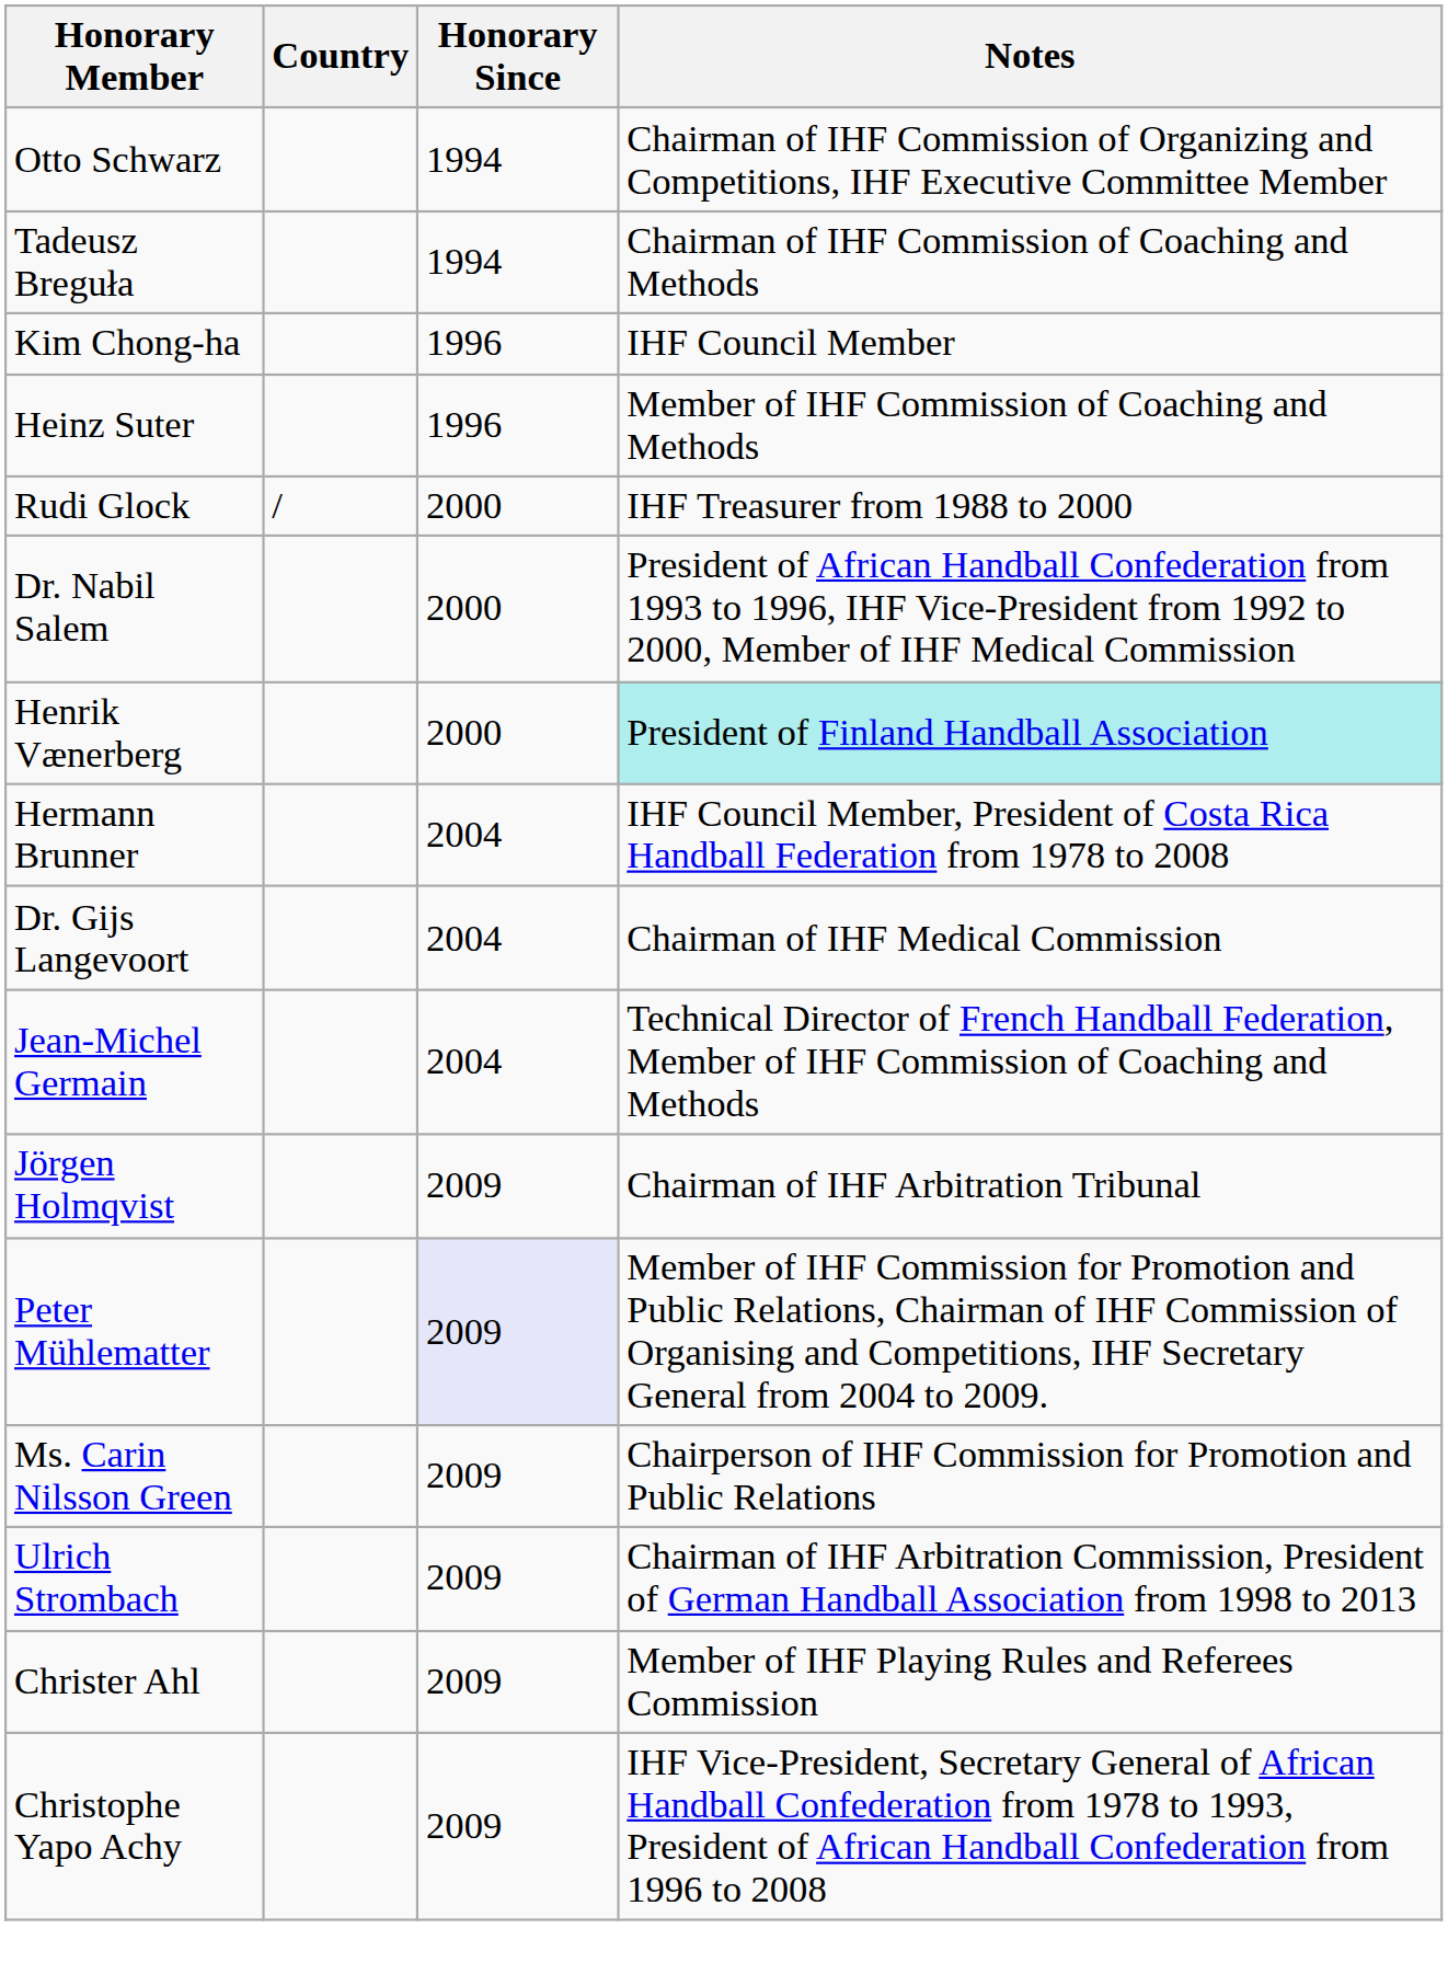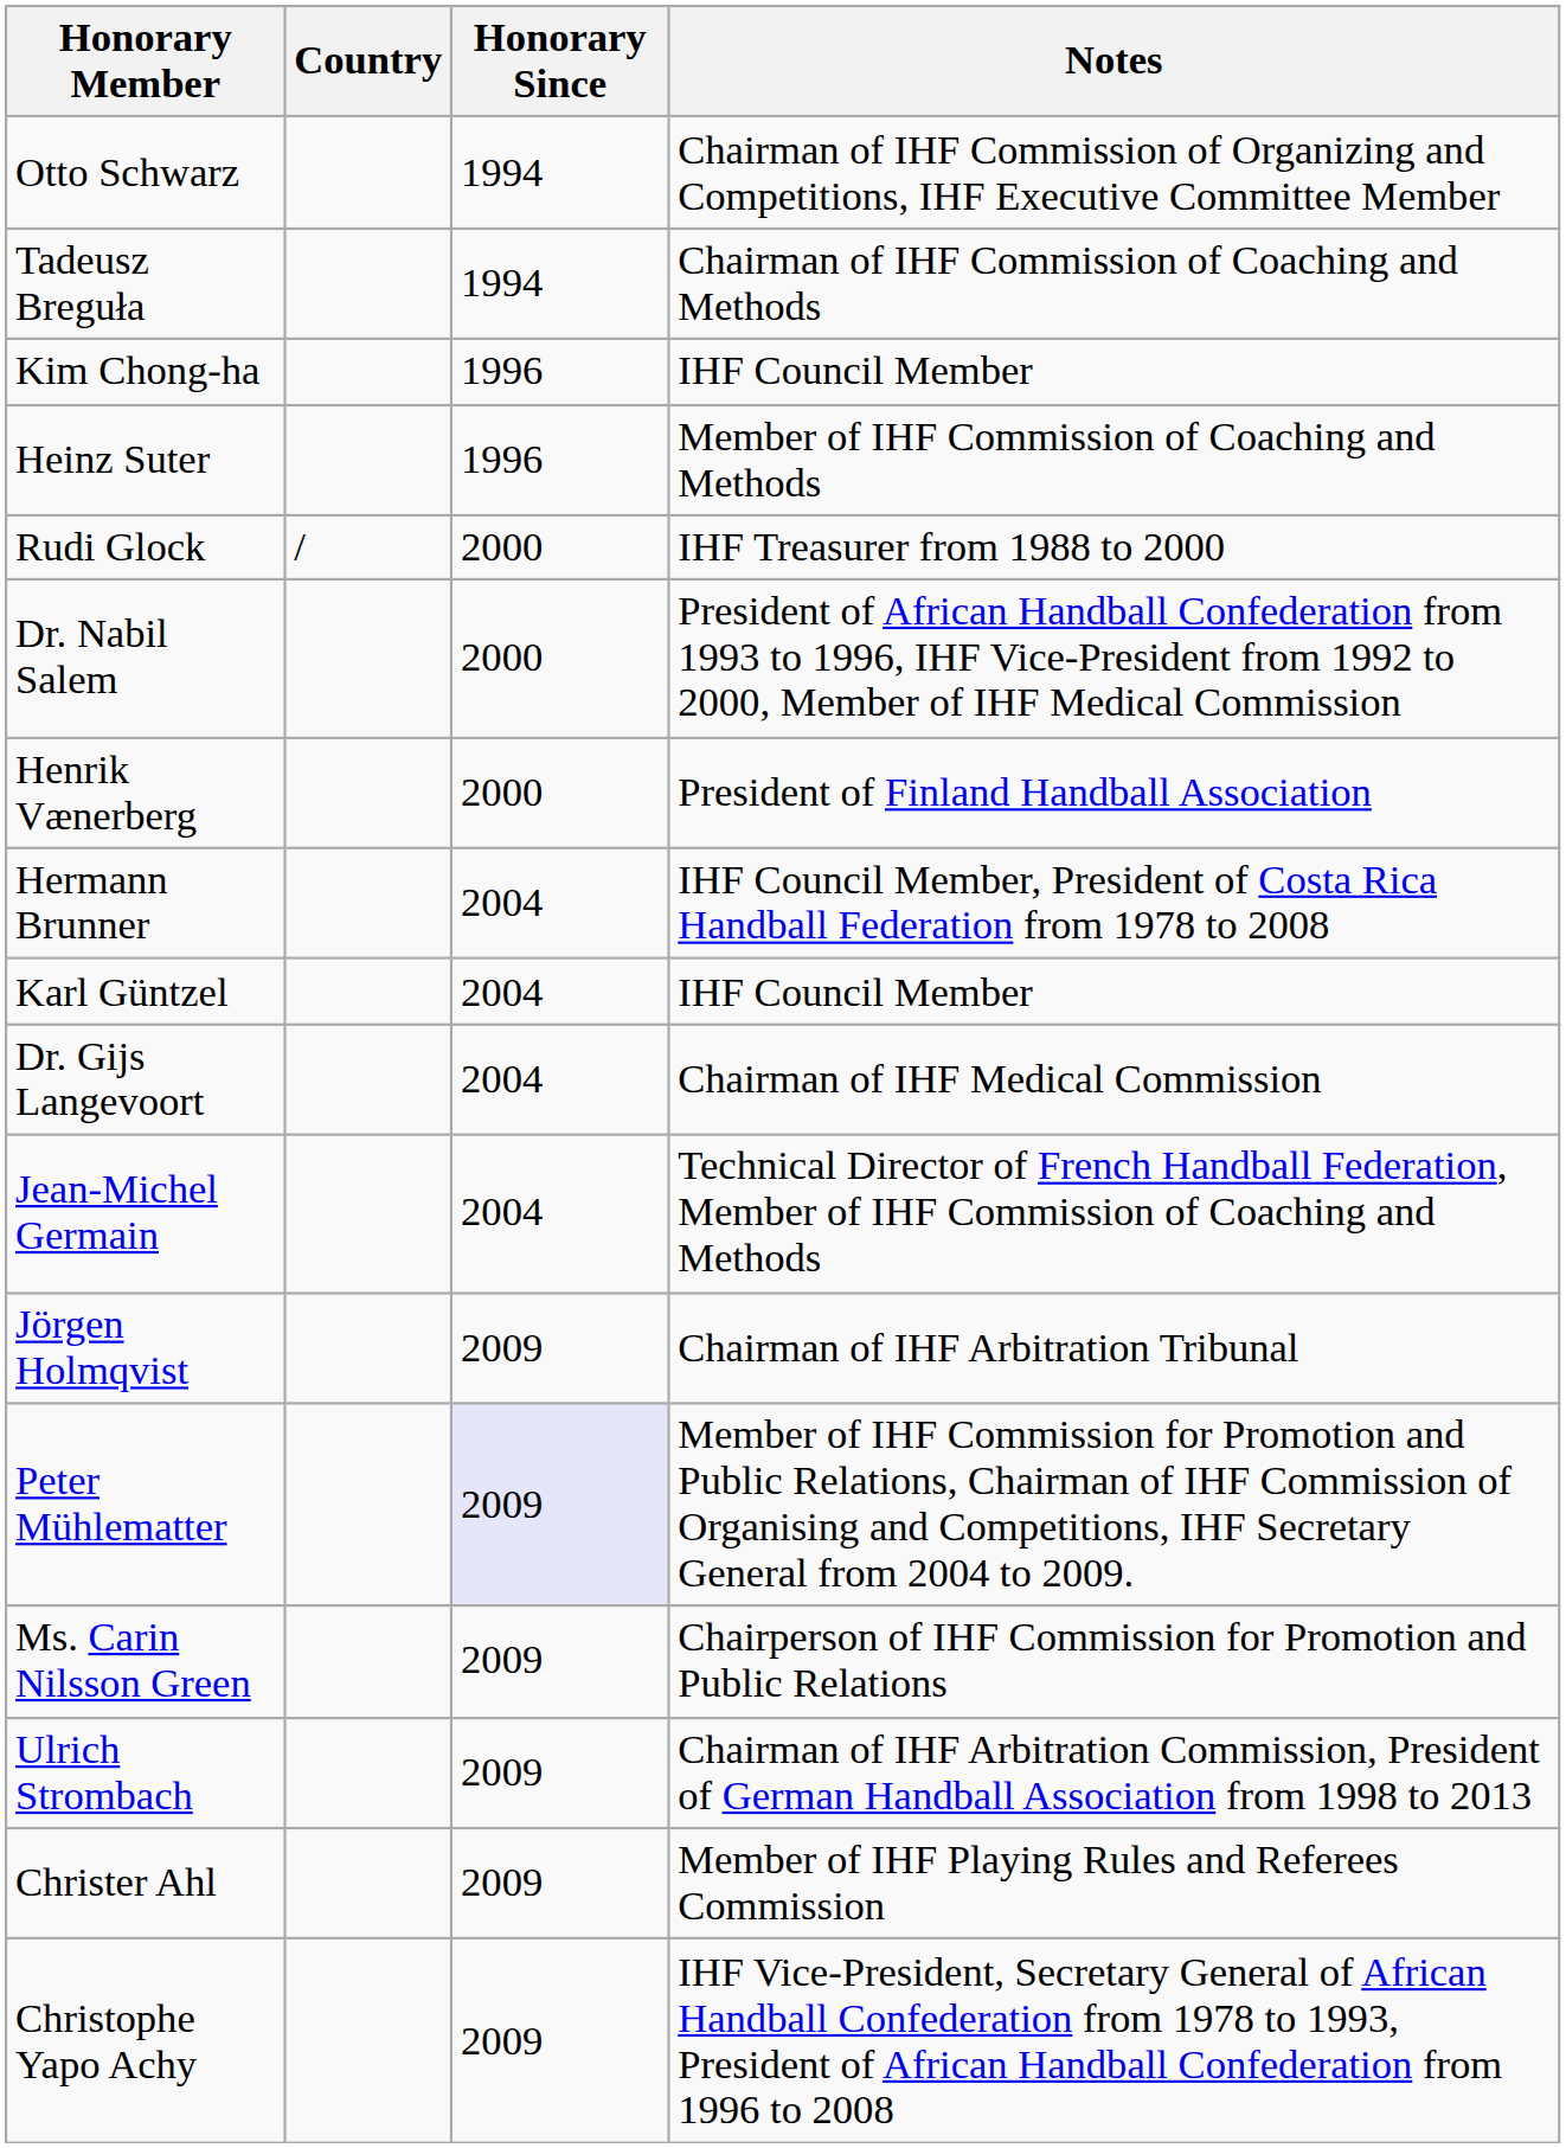 <table class="wikitable">
 <tr>
 <th>Honorary Member</th>
 <th>Country</th>
 <th>Honorary Since</th>
 <th>Notes</th>
 </tr>
 <tr>
 <td>Otto Schwarz</td>
 <td></td>
 <td>1994</td>
 <td>Chairman of IHF Commission of Organizing and Competitions, IHF Executive Committee Member</td>
 </tr>
 <tr>
 <td>Tadeusz Breguła</td>
 <td></td>
 <td>1994</td>
 <td>Chairman of IHF Commission of Coaching and Methods</td>
 </tr>
 <tr>
 <td>Kim Chong-ha</td>
 <td></td>
 <td>1996</td>
 <td>IHF Council Member</td>
 </tr>
 <tr>
 <td>Heinz Suter</td>
 <td></td>
 <td>1996</td>
 <td>Member of IHF Commission of Coaching and Methods</td>
 </tr>
 <tr>
 <td>Rudi Glock</td>
 <td> / </td>
 <td>2000</td>
 <td>IHF Treasurer from 1988 to 2000</td>
 </tr>
 <tr>
 <td>Dr. Nabil Salem</td>
 <td></td>
 <td>2000</td>
 <td>President of <a href='#'>African Handball Confederation</a> from 1993 to 1996, IHF Vice-President from 1992 to 2000, Member of IHF Medical Commission</td>
 </tr>
 <tr>
 <td>Henrik Vænerberg</td>
 <td></td>
 <td>2000</td>
-<td style="background: paleturquoise;">President of <a href='#'>Finland Handball Association</a></td>
+<td>President of <a href='#'>Finland Handball Association</a></td>
 </tr>
 <tr>
 <td>Hermann Brunner</td>
 <td></td>
 <td>2004</td>
 <td>IHF Council Member, President of <a href='#'>Costa Rica Handball Federation</a> from 1978 to 2008</td>
+</tr>
+<tr>
+<td>Karl Güntzel</td>
+<td></td>
+<td>2004</td>
+<td>IHF Council Member</td>
 </tr>
 <tr>
 <td>Dr. Gijs Langevoort</td>
 <td></td>
 <td>2004</td>
 <td>Chairman of IHF Medical Commission</td>
 </tr>
 <tr>
 <td><a href='#'>Jean-Michel Germain</a></td>
 <td></td>
 <td>2004</td>
 <td>Technical Director of <a href='#'>French Handball Federation</a>, Member of IHF Commission of Coaching and Methods</td>
 </tr>
 <tr>
 <td><a href='#'>Jörgen Holmqvist</a></td>
 <td></td>
 <td>2009</td>
 <td>Chairman of IHF Arbitration Tribunal</td>
 </tr>
 <tr>
 <td><a href='#'>Peter Mühlematter</a></td>
 <td></td>
 <td style="background: lavender;">2009</td>
 <td>Member of IHF Commission for Promotion and Public Relations, Chairman of IHF Commission of Organising and Competitions, IHF Secretary General from 2004 to 2009.</td>
 </tr>
 <tr>
 <td>Ms. <a href='#'>Carin Nilsson Green</a></td>
 <td></td>
 <td>2009</td>
 <td>Chairperson of IHF Commission for Promotion and Public Relations</td>
 </tr>
 <tr>
 <td><a href='#'>Ulrich Strombach</a></td>
 <td></td>
 <td>2009</td>
 <td>Chairman of IHF Arbitration Commission, President of <a href='#'>German Handball Association</a> from 1998 to 2013</td>
 </tr>
 <tr>
 <td>Christer Ahl</td>
 <td></td>
 <td>2009</td>
 <td>Member of IHF Playing Rules and Referees Commission</td>
 </tr>
 <tr>
 <td>Christophe Yapo Achy</td>
 <td></td>
 <td>2009</td>
 <td>IHF Vice-President, Secretary General of <a href='#'>African Handball Confederation</a> from 1978 to 1993, President of <a href='#'>African Handball Confederation</a> from 1996 to 2008</td>
 </tr>
 </table>
